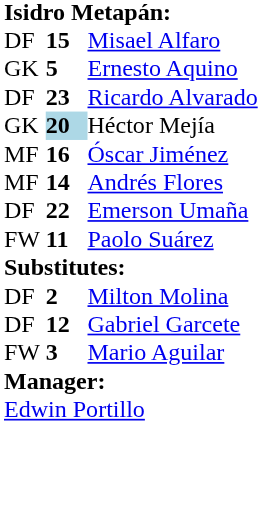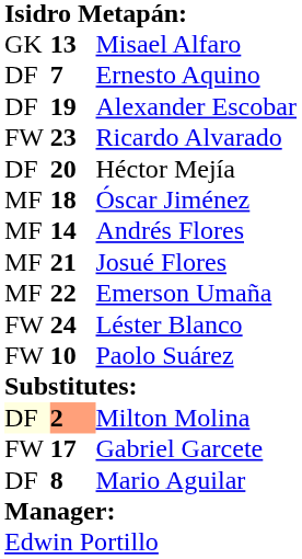 <table style="font-size: 90%" cellspacing="0" cellpadding="0">
 <tr>
 <td colspan="4"><strong>Isidro Metapán:</strong></td>
 </tr>
 <tr>
 <th width="25"></th>
 <th width="25"></th>
 </tr>
 <tr>
-<td>DF</td>
-<td><strong>15</strong></td>
+<td>GK</td>
+<td><strong>13</strong></td>
 <td> <a href='#'>Misael Alfaro</a></td>
 <td></td>
 </tr>
 <tr>
-<td>GK</td>
-<td><strong>5</strong></td>
+<td>DF</td>
+<td><strong>7</strong></td>
 <td> <a href='#'>Ernesto Aquino</a></td>
 </tr>
 <tr>
 <td>DF</td>
+<td><strong>19</strong></td>
+<td> <a href='#'>Alexander Escobar</a></td>
+<td></td>
+<td></td>
+</tr>
+<tr>
+<td>FW</td>
 <td><strong>23</strong></td>
 <td> <a href='#'>Ricardo Alvarado</a></td>
 </tr>
 <tr>
-<td>GK</td>
-<td style="background: lightblue;"><strong>20</strong></td>
+<td>DF</td>
+<td><strong>20</strong></td>
 <td> Héctor Mejía</td>
 </tr>
 <tr>
 <td>MF</td>
-<td><strong>16</strong></td>
+<td><strong>18</strong></td>
 <td> <a href='#'>Óscar Jiménez</a></td>
 </tr>
 <tr>
 <td>MF</td>
 <td><strong>14</strong></td>
 <td> <a href='#'>Andrés Flores</a></td>
 </tr>
 <tr>
-<td>DF</td>
+<td>MF</td>
+<td><strong>21</strong></td>
+<td> <a href='#'>Josué Flores</a></td>
+<td></td>
+<td></td>
+</tr>
+<tr>
+<td>MF</td>
 <td><strong>22</strong></td>
 <td> <a href='#'>Emerson Umaña</a></td>
 </tr>
 <tr>
 <td>FW</td>
-<td><strong>11</strong></td>
+<td><strong>24</strong></td>
+<td> <a href='#'>Léster Blanco</a></td>
+<td></td>
+<td></td>
+</tr>
+<tr>
+<td>FW</td>
+<td><strong>10</strong></td>
 <td> <a href='#'>Paolo Suárez</a></td>
 <td></td>
 </tr>
 <tr>
 <td colspan=3><strong>Substitutes:</strong></td>
 </tr>
 <tr>
-<td>DF</td>
-<td><strong>2</strong></td>
+<td style="background: lightyellow;">DF</td>
+<td style="background: lightsalmon;"><strong>2</strong></td>
 <td> <a href='#'>Milton Molina</a></td>
 <td></td>
 <td></td>
 </tr>
 <tr>
-<td>DF</td>
-<td><strong>12</strong></td>
+<td>FW</td>
+<td><strong>17</strong></td>
 <td> <a href='#'>Gabriel Garcete</a></td>
 <td></td>
 <td></td>
 </tr>
 <tr>
-<td>FW</td>
-<td><strong>3</strong></td>
+<td>DF</td>
+<td><strong>8</strong></td>
 <td> <a href='#'>Mario Aguilar</a></td>
 <td></td>
 <td></td>
 </tr>
 <tr>
 <td colspan=3><strong>Manager:</strong></td>
 </tr>
 <tr>
 <td colspan=4> <a href='#'>Edwin Portillo</a></td>
 </tr>
 </table>
